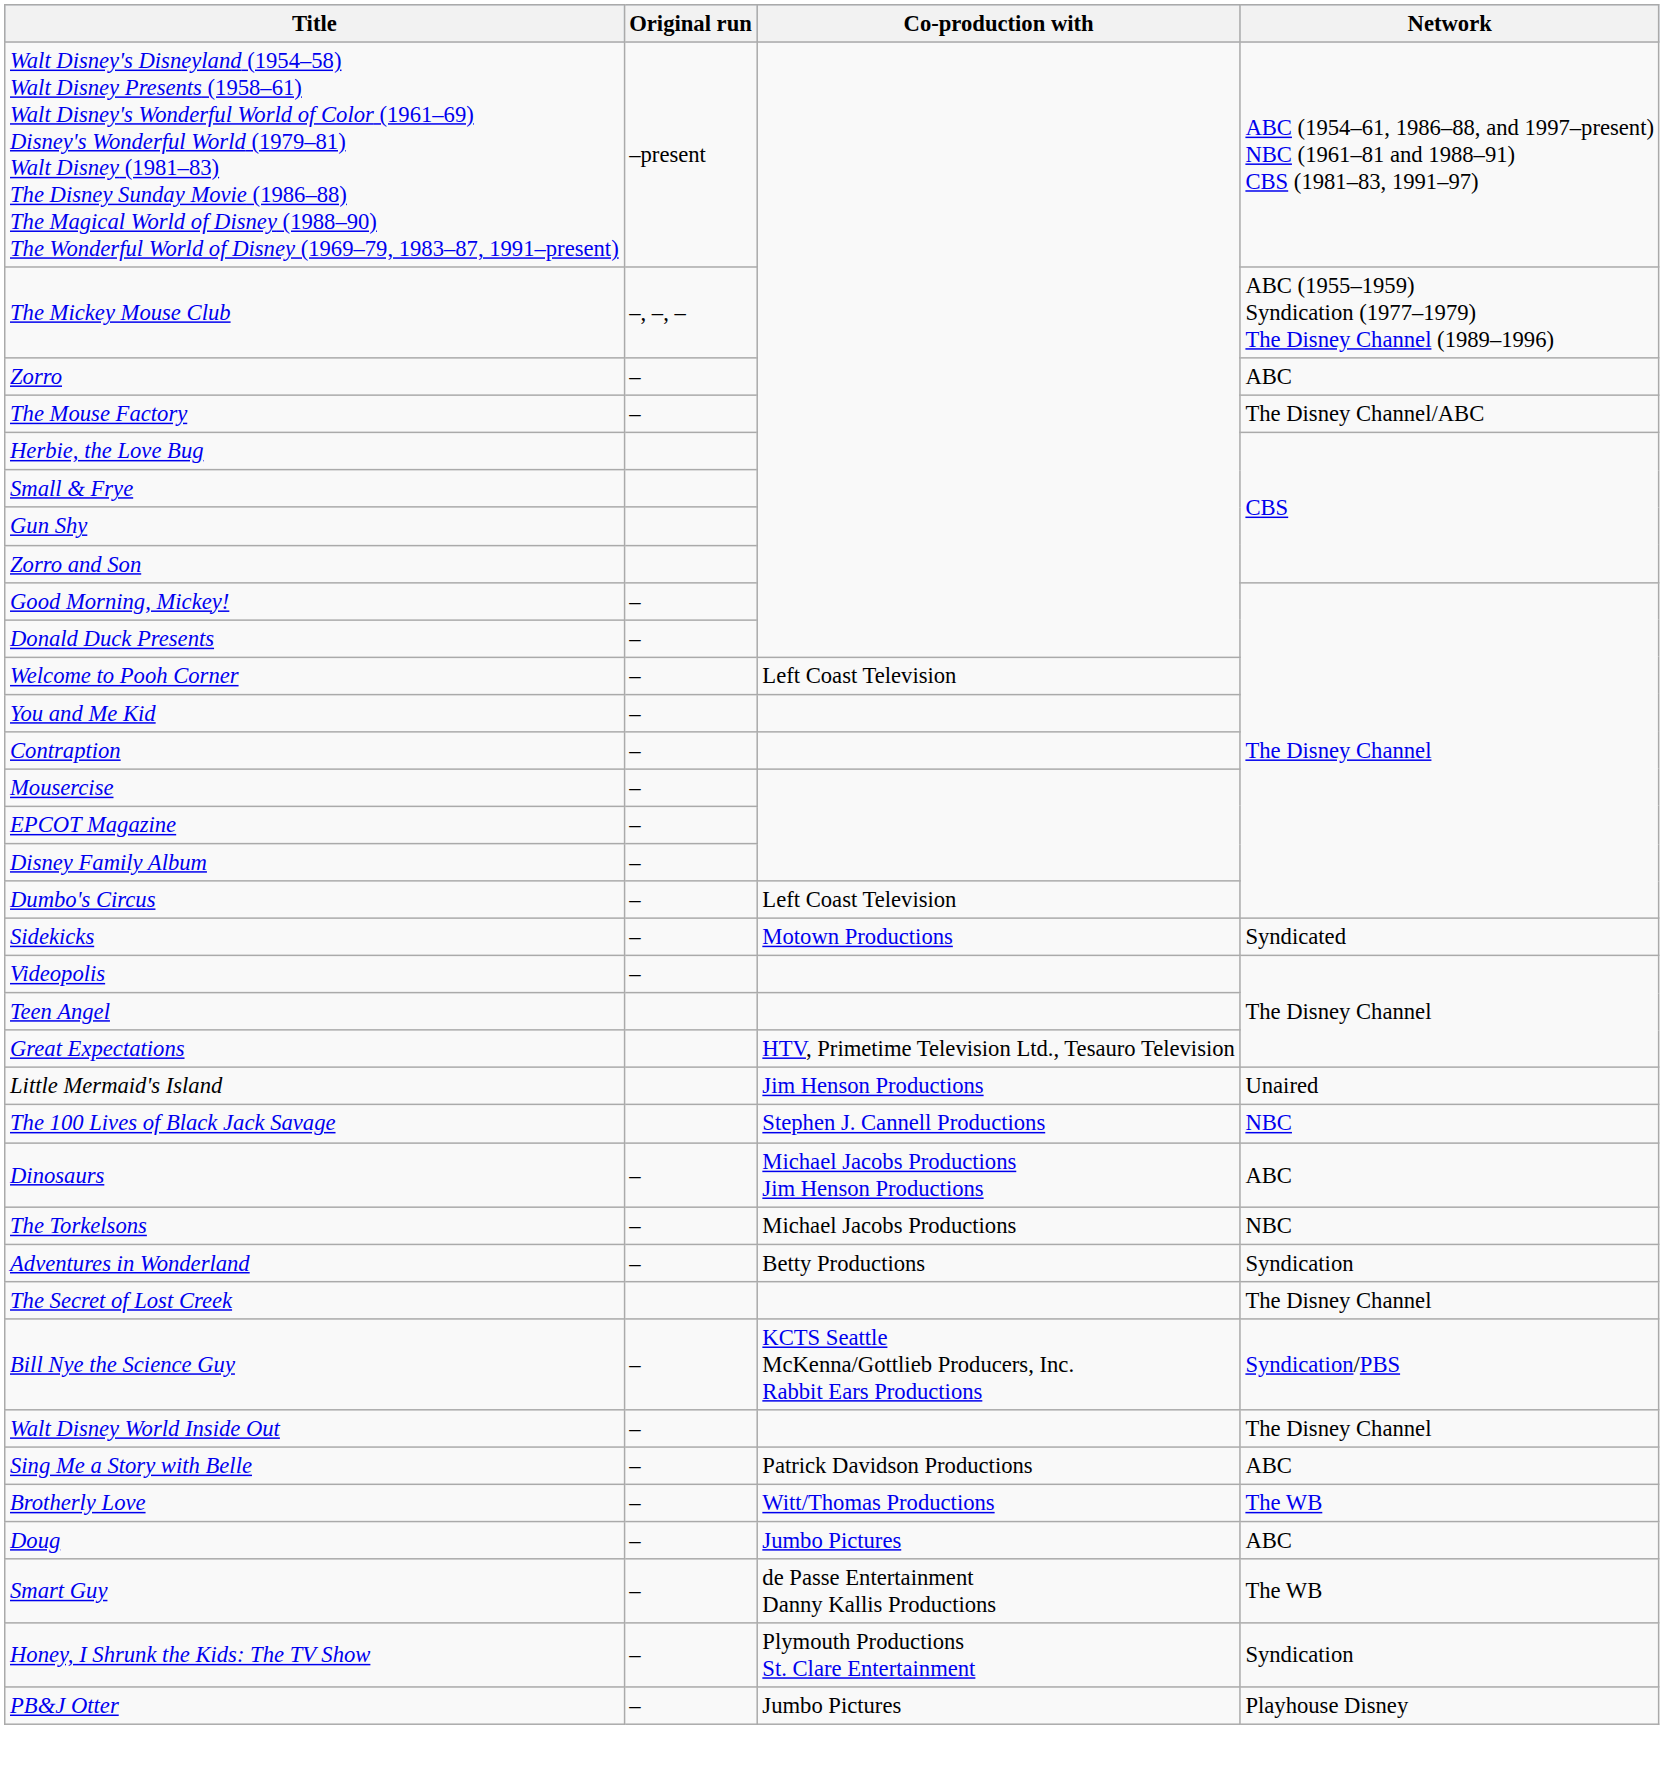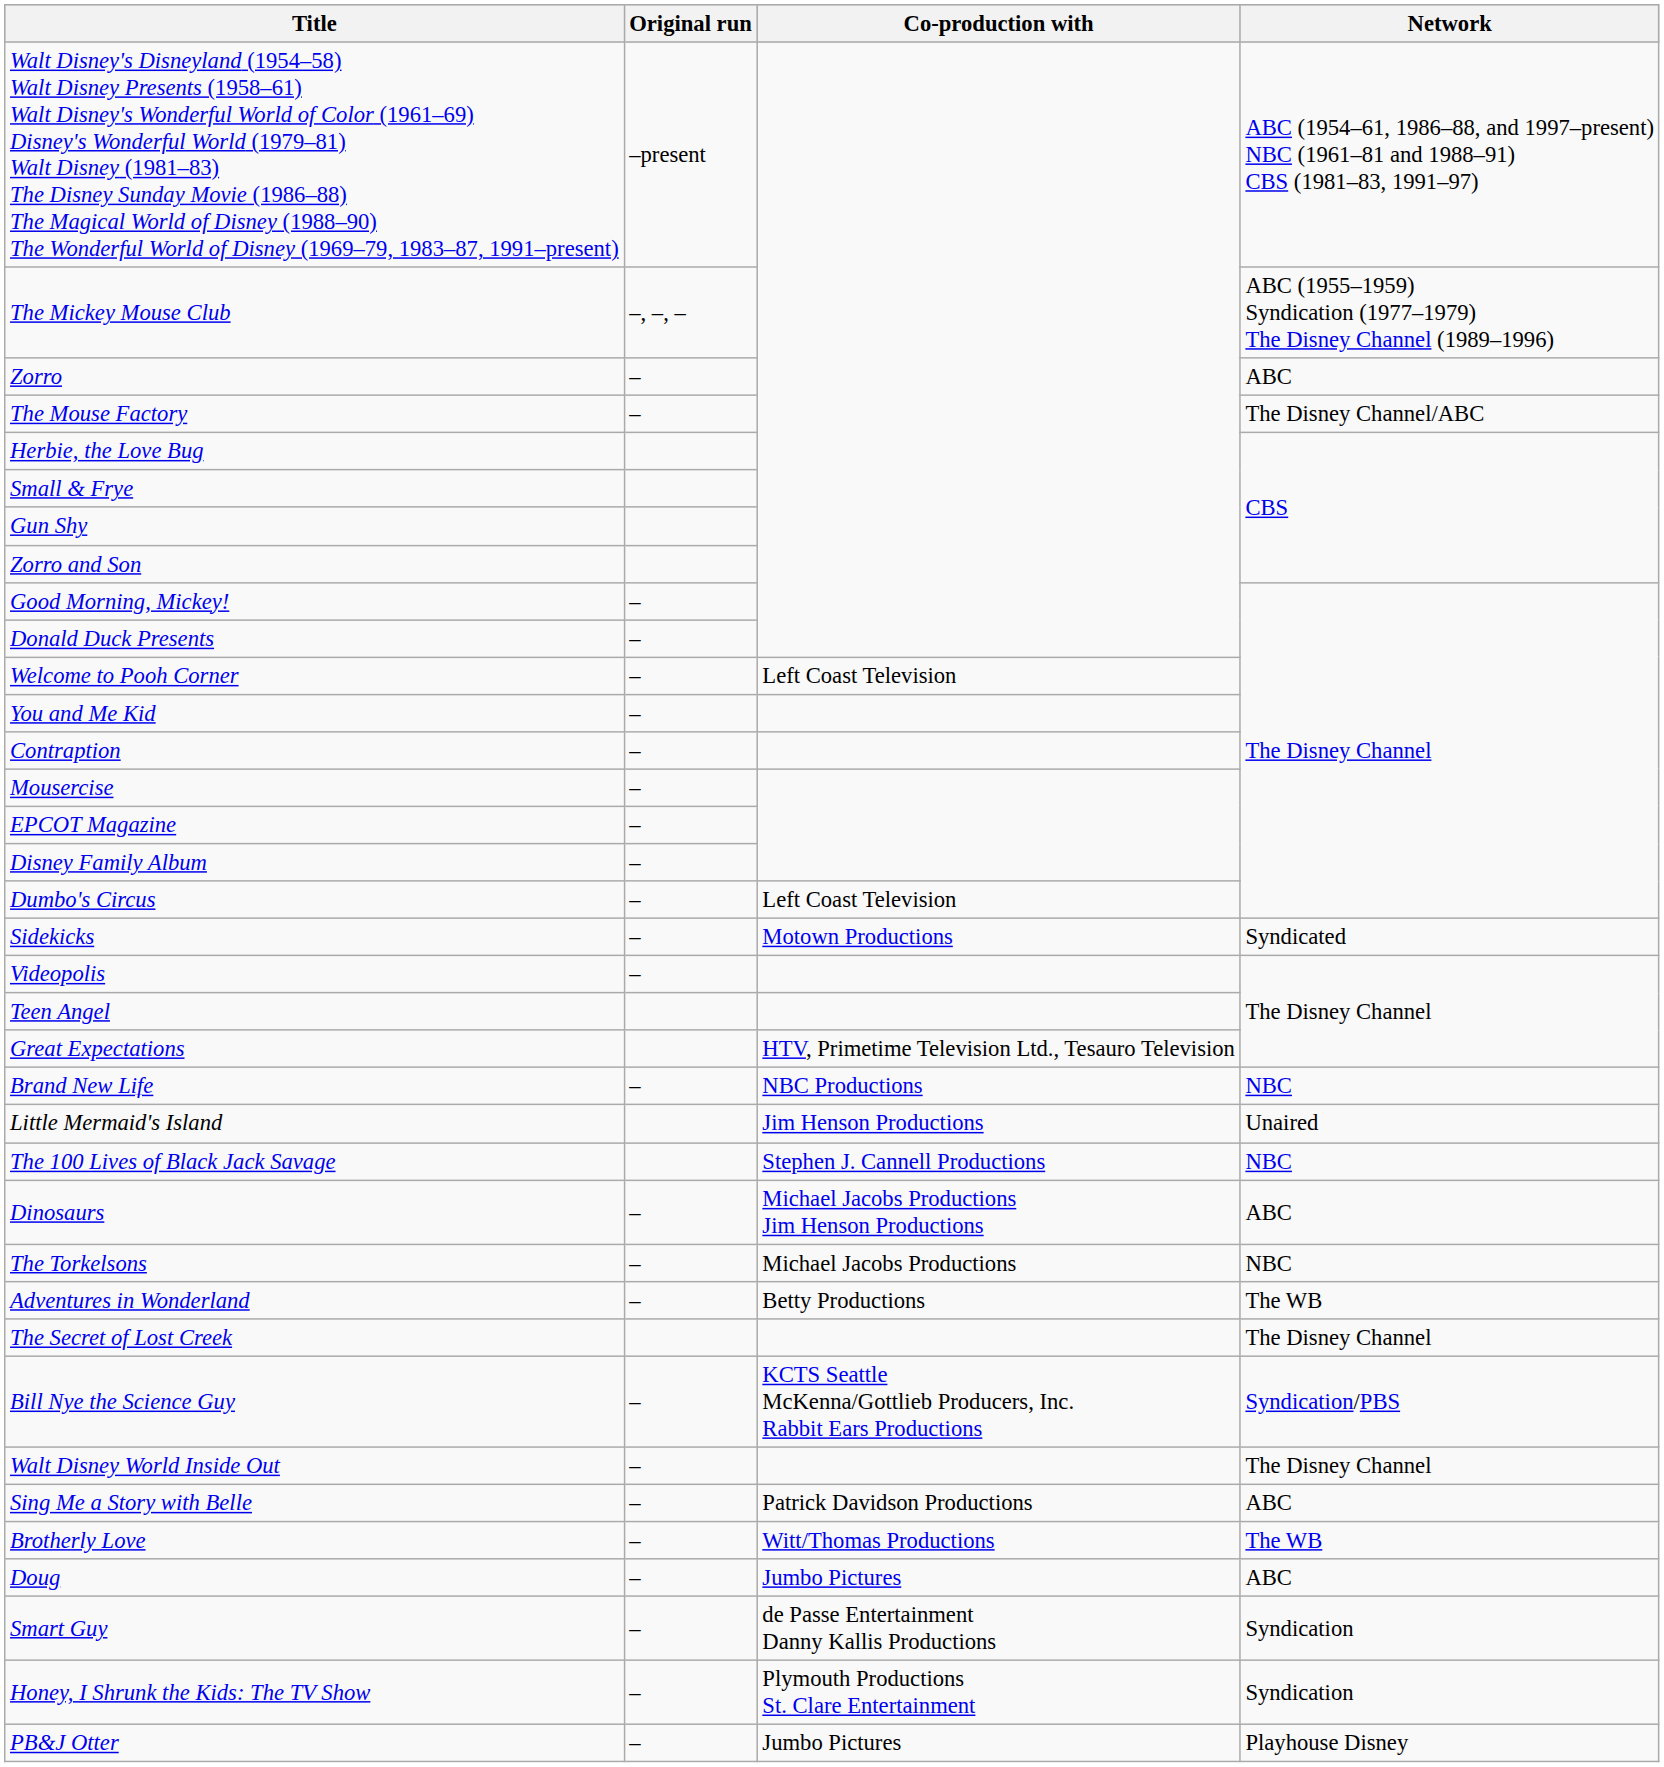 <table class="wikitable sortable" style="font-size: 95%;">
 <tr bgcolor="#B0C4DE">
 <th>Title</th>
 <th>Original run</th>
 <th>Co-production with</th>
 <th>Network</th>
 </tr>
 <tr>
 <td><a href='#'><em>Walt Disney's Disneyland</em> (1954–58)<br><em>Walt Disney Presents</em> (1958–61)<br><em>Walt Disney's Wonderful World of Color</em> (1961–69)<br><em>Disney's Wonderful World</em> (1979–81)<br><em>Walt Disney</em> (1981–83)<br><em>The Disney Sunday Movie</em> (1986–88)<br><em>The Magical World of Disney</em> (1988–90)<br><em>The Wonderful World of Disney</em> (1969–79, 1983–87, 1991–present)</a></td>
 <td>–present</td>
 <td rowspan="10"></td>
 <td><a href='#'>ABC</a> (1954–61, 1986–88, and 1997–present)<br><a href='#'>NBC</a> (1961–81 and 1988–91)<br><a href='#'>CBS</a> (1981–83, 1991–97)</td>
 </tr>
 <tr>
 <td><em><a href='#'>The Mickey Mouse Club</a></em></td>
 <td>–, –, –</td>
 <td>ABC (1955–1959)<br>Syndication (1977–1979)<br><a href='#'>The Disney Channel</a> (1989–1996)</td>
 </tr>
 <tr>
 <td><em><a href='#'>Zorro</a></em></td>
 <td>–</td>
 <td>ABC</td>
 </tr>
 <tr>
 <td><em><a href='#'>The Mouse Factory</a></em></td>
 <td>–</td>
 <td>The Disney Channel/ABC</td>
 </tr>
 <tr>
 <td><em><a href='#'>Herbie, the Love Bug</a></em></td>
 <td></td>
 <td rowspan="4"><a href='#'>CBS</a></td>
 </tr>
 <tr>
 <td><em><a href='#'>Small & Frye</a></em></td>
 <td></td>
 </tr>
 <tr>
 <td><em><a href='#'>Gun Shy</a></em></td>
 <td></td>
 </tr>
 <tr>
 <td><em><a href='#'>Zorro and Son</a></em></td>
 <td></td>
 </tr>
 <tr>
 <td><em><a href='#'>Good Morning, Mickey!</a></em></td>
 <td>–</td>
 <td rowspan="9"><a href='#'>The Disney Channel</a></td>
 </tr>
 <tr>
 <td><em><a href='#'>Donald Duck Presents</a></em></td>
 <td>–</td>
 </tr>
 <tr>
 <td><em><a href='#'>Welcome to Pooh Corner</a></em></td>
 <td>–</td>
 <td>Left Coast Television</td>
 </tr>
 <tr>
 <td><em><a href='#'>You and Me Kid</a></em></td>
 <td>–</td>
 <td></td>
 </tr>
 <tr>
 <td><em><a href='#'>Contraption</a></em></td>
 <td>–</td>
 <td></td>
 </tr>
 <tr>
 <td><em><a href='#'>Mousercise</a></em></td>
 <td>–</td>
 </tr>
 <tr>
 <td><em><a href='#'>EPCOT Magazine</a></em></td>
 <td>–</td>
 </tr>
 <tr>
 <td><em><a href='#'>Disney Family Album</a></em></td>
 <td>–</td>
 </tr>
 <tr>
 <td><em><a href='#'>Dumbo's Circus</a></em></td>
 <td>–</td>
 <td>Left Coast Television</td>
 </tr>
 <tr>
 <td><em><a href='#'>Sidekicks</a></em></td>
 <td>–</td>
 <td><a href='#'>Motown Productions</a></td>
 <td>Syndicated</td>
 </tr>
 <tr>
 <td><em><a href='#'>Videopolis</a></em></td>
 <td>–</td>
 <td></td>
 <td rowspan="3">The Disney Channel</td>
 </tr>
 <tr>
 <td><em><a href='#'>Teen Angel</a></em></td>
 <td></td>
 <td></td>
 </tr>
 <tr>
 <td><em><a href='#'>Great Expectations</a></em></td>
 <td></td>
 <td><a href='#'>HTV</a>, Primetime Television Ltd., Tesauro Television</td>
 </tr>
 <tr>
+<td><em><a href='#'>Brand New Life</a></em></td>
+<td>–</td>
+<td><a href='#'>NBC Productions</a></td>
+<td><a href='#'>NBC</a></td>
+</tr>
+<tr>
 <td><em>Little Mermaid's Island</em></td>
 <td></td>
 <td><a href='#'>Jim Henson Productions</a></td>
 <td>Unaired</td>
 </tr>
 <tr>
 <td><em><a href='#'>The 100 Lives of Black Jack Savage</a></em></td>
 <td></td>
 <td><a href='#'>Stephen J. Cannell Productions</a></td>
 <td><a href='#'>NBC</a></td>
 </tr>
 <tr>
 <td><em><a href='#'>Dinosaurs</a></em></td>
 <td>–</td>
 <td><a href='#'>Michael Jacobs Productions</a><br><a href='#'>Jim Henson Productions</a></td>
 <td>ABC</td>
 </tr>
 <tr>
 <td><em><a href='#'>The Torkelsons</a></em></td>
 <td>–</td>
 <td>Michael Jacobs Productions</td>
 <td>NBC</td>
 </tr>
 <tr>
 <td><em><a href='#'>Adventures in Wonderland</a></em></td>
 <td>–</td>
 <td>Betty Productions</td>
-<td>Syndication</td>
+<td>The WB</td>
 </tr>
 <tr>
 <td><em><a href='#'>The Secret of Lost Creek</a></em></td>
 <td></td>
 <td></td>
 <td>The Disney Channel</td>
 </tr>
 <tr>
 <td><em><a href='#'>Bill Nye the Science Guy</a></em></td>
 <td>–</td>
 <td><a href='#'>KCTS Seattle</a><br>McKenna/Gottlieb Producers, Inc.<br><a href='#'>Rabbit Ears Productions</a></td>
 <td><a href='#'>Syndication</a>/<a href='#'>PBS</a></td>
 </tr>
 <tr>
 <td><em><a href='#'>Walt Disney World Inside Out</a></em></td>
 <td>–</td>
 <td></td>
 <td>The Disney Channel</td>
 </tr>
 <tr>
 <td><em><a href='#'>Sing Me a Story with Belle</a></em></td>
 <td>–</td>
 <td>Patrick Davidson Productions</td>
 <td>ABC</td>
 </tr>
 <tr>
 <td><em><a href='#'>Brotherly Love</a></em></td>
 <td>–</td>
 <td><a href='#'>Witt/Thomas Productions</a></td>
 <td><a href='#'>The WB</a></td>
 </tr>
 <tr>
 <td><em><a href='#'>Doug</a></em></td>
 <td>–</td>
 <td><a href='#'>Jumbo Pictures</a></td>
 <td>ABC</td>
 </tr>
 <tr>
 <td><em><a href='#'>Smart Guy</a></em></td>
 <td>–</td>
 <td>de Passe Entertainment<br>Danny Kallis Productions</td>
-<td>The WB</td>
+<td>Syndication</td>
 </tr>
 <tr>
 <td><em><a href='#'>Honey, I Shrunk the Kids: The TV Show</a></em></td>
 <td>–</td>
 <td>Plymouth Productions<br><a href='#'>St. Clare Entertainment</a></td>
 <td>Syndication</td>
 </tr>
 <tr>
 <td><em><a href='#'>PB&J Otter</a></em></td>
 <td>–</td>
 <td>Jumbo Pictures</td>
 <td>Playhouse Disney</td>
 </tr>
 </table>
